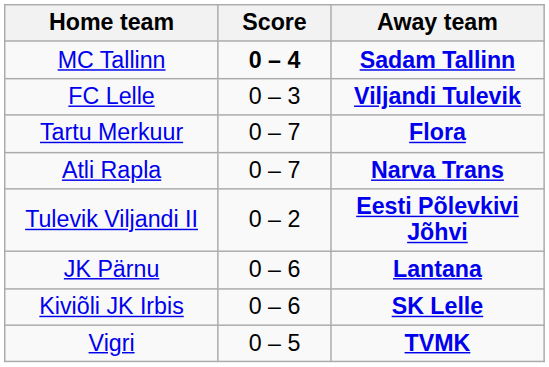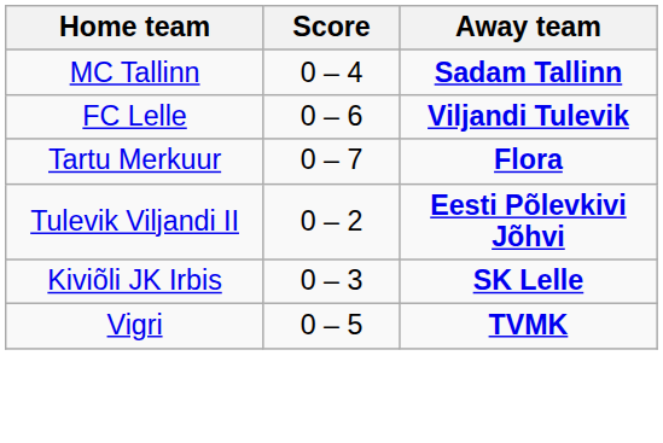 <table class="wikitable" style="text-align: center">
 <tr>
 <th width=140>Home team</th>
 <th width=70>Score</th>
 <th width=140>Away team</th>
 </tr>
 <tr>
 <td><a href='#'>MC Tallinn</a></td>
-<td><strong>0 – 4</strong></td>
+<td>0 – 4</td>
 <td><strong><a href='#'>Sadam Tallinn</a></strong></td>
 </tr>
 <tr>
 <td><a href='#'>FC Lelle</a></td>
-<td>0 – 3</td>
+<td>0 – 6</td>
 <td><strong><a href='#'>Viljandi Tulevik</a></strong></td>
 </tr>
 <tr>
 <td><a href='#'>Tartu Merkuur</a></td>
 <td>0 – 7</td>
 <td><strong><a href='#'>Flora</a></strong></td>
 </tr>
 <tr>
-<td><a href='#'>Atli Rapla</a></td>
-<td>0 – 7</td>
-<td><strong><a href='#'>Narva Trans</a></strong></td>
-</tr>
-<tr>
 <td><a href='#'>Tulevik Viljandi II</a></td>
 <td>0 – 2</td>
 <td><strong><a href='#'>Eesti Põlevkivi Jõhvi</a></strong></td>
 </tr>
 <tr>
-<td><a href='#'>JK Pärnu</a></td>
-<td>0 – 6</td>
-<td><strong><a href='#'>Lantana</a></strong></td>
-</tr>
-<tr>
 <td><a href='#'>Kiviõli JK Irbis</a></td>
-<td>0 – 6</td>
+<td>0 – 3</td>
 <td><strong><a href='#'>SK Lelle</a></strong></td>
 </tr>
 <tr>
 <td><a href='#'>Vigri</a></td>
 <td>0 – 5</td>
 <td><strong><a href='#'>TVMK</a></strong></td>
 </tr>
 </table>
